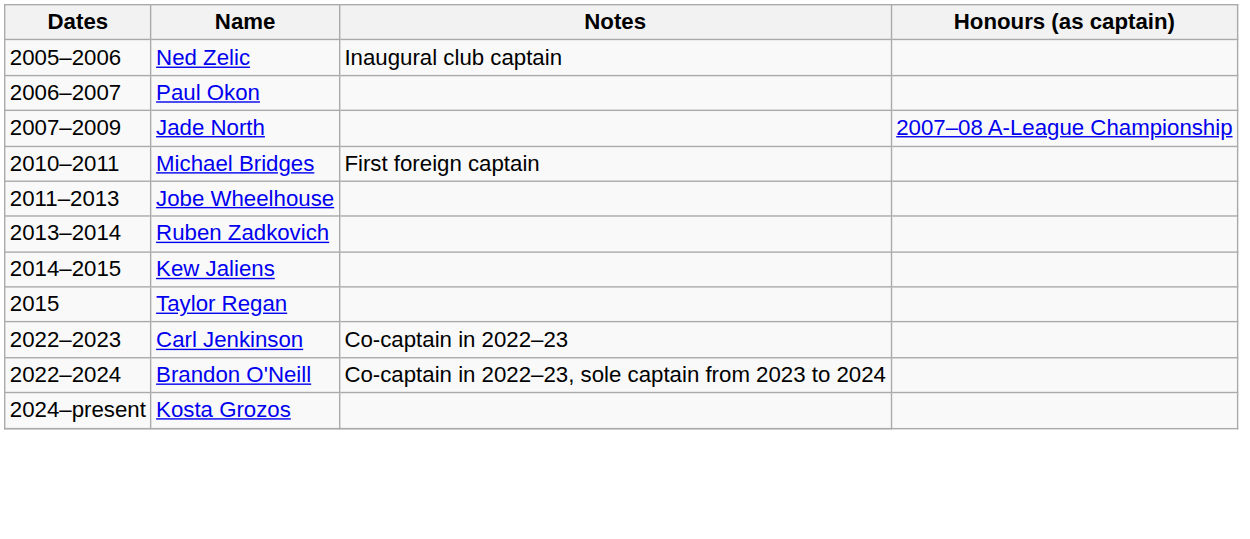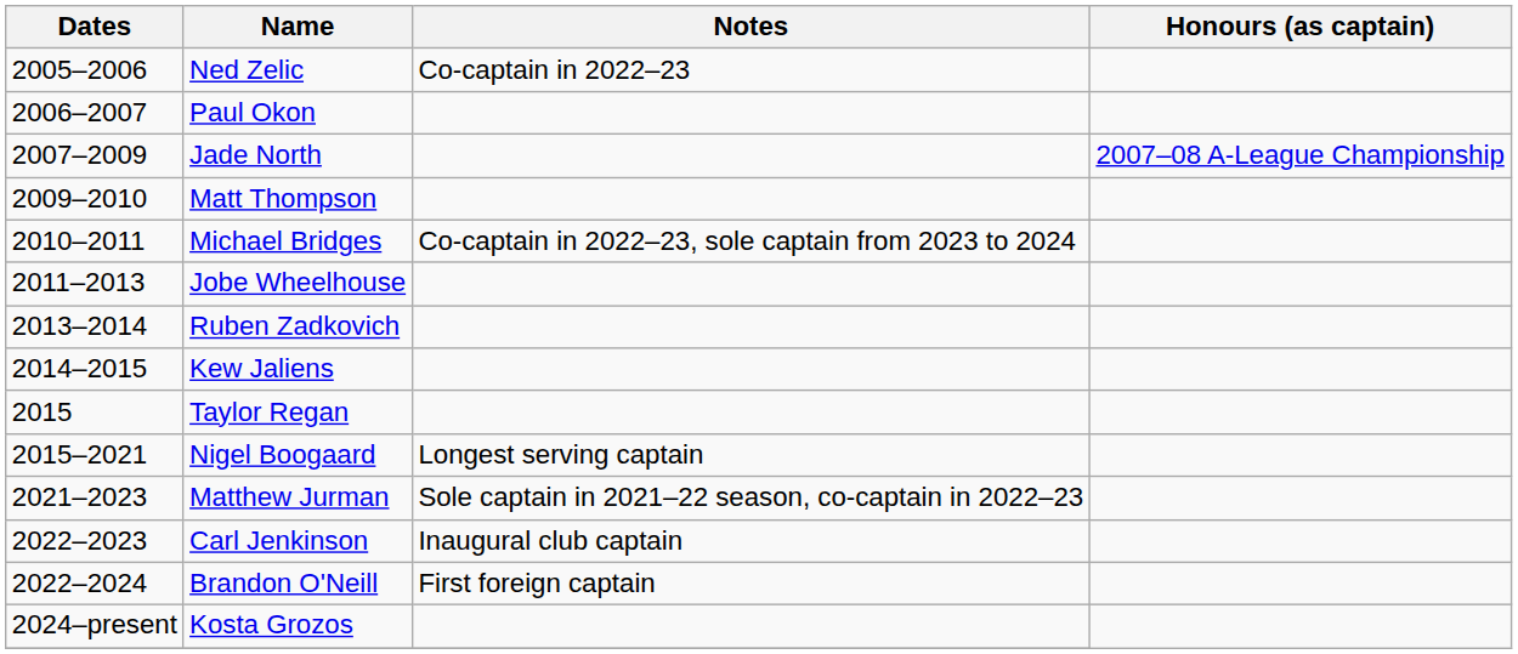 <table class="wikitable">
 <tr>
 <th>Dates</th>
 <th>Name</th>
 <th>Notes</th>
 <th>Honours (as captain)</th>
 </tr>
 <tr>
 <td>2005–2006</td>
 <td> <a href='#'>Ned Zelic</a></td>
-<td>Inaugural club captain</td>
+<td>Co-captain in 2022–23</td>
 <td></td>
 </tr>
 <tr>
 <td>2006–2007</td>
 <td> <a href='#'>Paul Okon</a></td>
 <td></td>
 <td></td>
 </tr>
 <tr>
 <td>2007–2009</td>
 <td> <a href='#'>Jade North</a></td>
 <td></td>
 <td><a href='#'>2007–08 A-League Championship</a></td>
 </tr>
 <tr>
+<td>2009–2010</td>
+<td> <a href='#'>Matt Thompson</a></td>
+<td></td>
+<td></td>
+</tr>
+<tr>
 <td>2010–2011</td>
 <td> <a href='#'>Michael Bridges</a></td>
-<td>First foreign captain</td>
+<td>Co-captain in 2022–23, sole captain from 2023 to 2024</td>
 <td></td>
 </tr>
 <tr>
 <td>2011–2013</td>
 <td> <a href='#'>Jobe Wheelhouse</a></td>
 <td></td>
 <td></td>
 </tr>
 <tr>
 <td>2013–2014</td>
 <td> <a href='#'>Ruben Zadkovich</a></td>
 <td></td>
 <td></td>
 </tr>
 <tr>
 <td>2014–2015</td>
 <td> <a href='#'>Kew Jaliens</a></td>
 <td></td>
 <td></td>
 </tr>
 <tr>
 <td>2015</td>
 <td> <a href='#'>Taylor Regan</a></td>
 <td></td>
 <td></td>
 </tr>
 <tr>
+<td>2015–2021</td>
+<td> <a href='#'>Nigel Boogaard</a></td>
+<td>Longest serving captain</td>
+<td></td>
+</tr>
+<tr>
+<td>2021–2023</td>
+<td> <a href='#'>Matthew Jurman</a></td>
+<td>Sole captain in 2021–22 season, co-captain in 2022–23</td>
+<td></td>
+</tr>
+<tr>
 <td>2022–2023</td>
 <td> <a href='#'>Carl Jenkinson</a></td>
-<td>Co-captain in 2022–23</td>
+<td>Inaugural club captain</td>
 <td></td>
 </tr>
 <tr>
 <td>2022–2024</td>
 <td> <a href='#'>Brandon O'Neill</a></td>
-<td>Co-captain in 2022–23, sole captain from 2023 to 2024</td>
+<td>First foreign captain</td>
 <td></td>
 </tr>
 <tr>
 <td>2024–present</td>
 <td> <a href='#'>Kosta Grozos</a></td>
 <td></td>
 </tr>
 <tr>
 </tr>
 </table>
